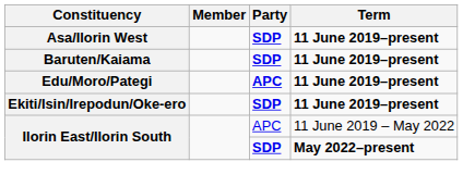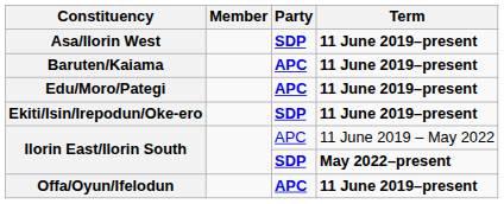 <table class="wikitable">
 <tr valign=bottom>
 <th>Constituency</th>
 <th>Member</th>
 <th>Party</th>
 <th>Term</th>
 </tr>
 <tr>
 <th>Asa/Ilorin West</th>
 <td><strong></strong></td>
 <td><strong><a href='#'>SDP</a></strong></td>
 <td><strong>11 June 2019–present</strong></td>
 </tr>
 <tr>
 <th>Baruten/Kaiama</th>
 <td><strong></strong></td>
-<td><strong><a href='#'>SDP</a></strong></td>
+<td><strong><a href='#'>APC</a></strong></td>
 <td><strong>11 June 2019–present</strong></td>
 </tr>
 <tr>
 <th>Edu/Moro/Pategi</th>
 <td><strong></strong></td>
 <td><strong><a href='#'>APC</a></strong></td>
 <td><strong>11 June 2019–present</strong></td>
 </tr>
 <tr>
 <th>Ekiti/Isin/Irepodun/Oke-ero</th>
 <td><strong></strong></td>
 <td><strong><a href='#'>SDP</a></strong></td>
 <td><strong>11 June 2019–present</strong></td>
 </tr>
 <tr>
 <th rowspan=2>Ilorin East/Ilorin South</th>
 <td rowspan=2><strong></strong></td>
 <td><a href='#'>APC</a></td>
 <td>11 June 2019 – May 2022</td>
 </tr>
 <tr>
 <td><strong><a href='#'>SDP</a></strong></td>
 <td><strong>May 2022–present</strong></td>
 </tr>
+<tr>
+<th>Offa/Oyun/Ifelodun</th>
+<td><strong></strong></td>
+<td><strong><a href='#'>APC</a></strong></td>
+<td><strong>11 June 2019–present</strong></td>
+</tr>
 </table>
